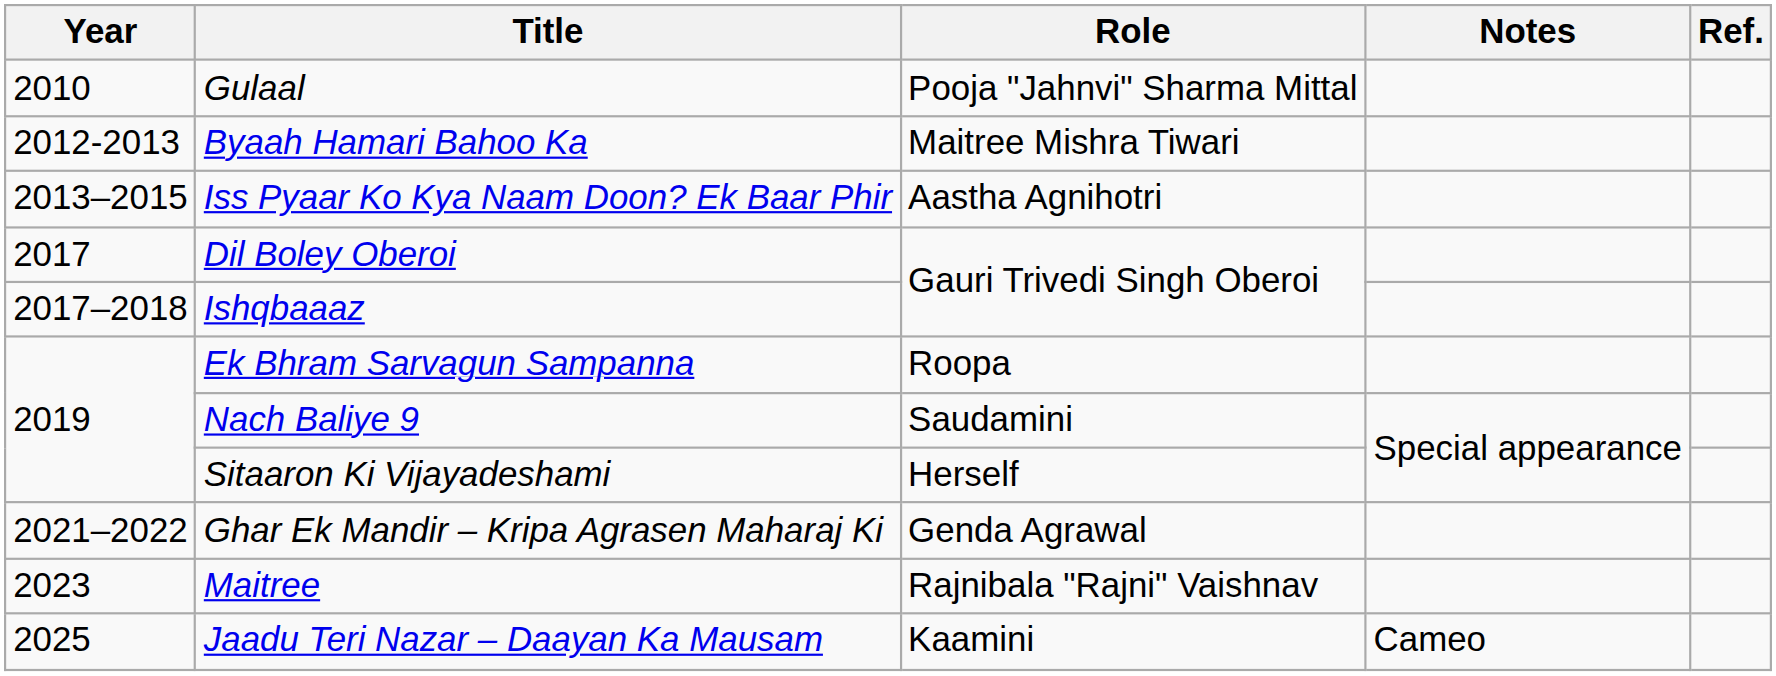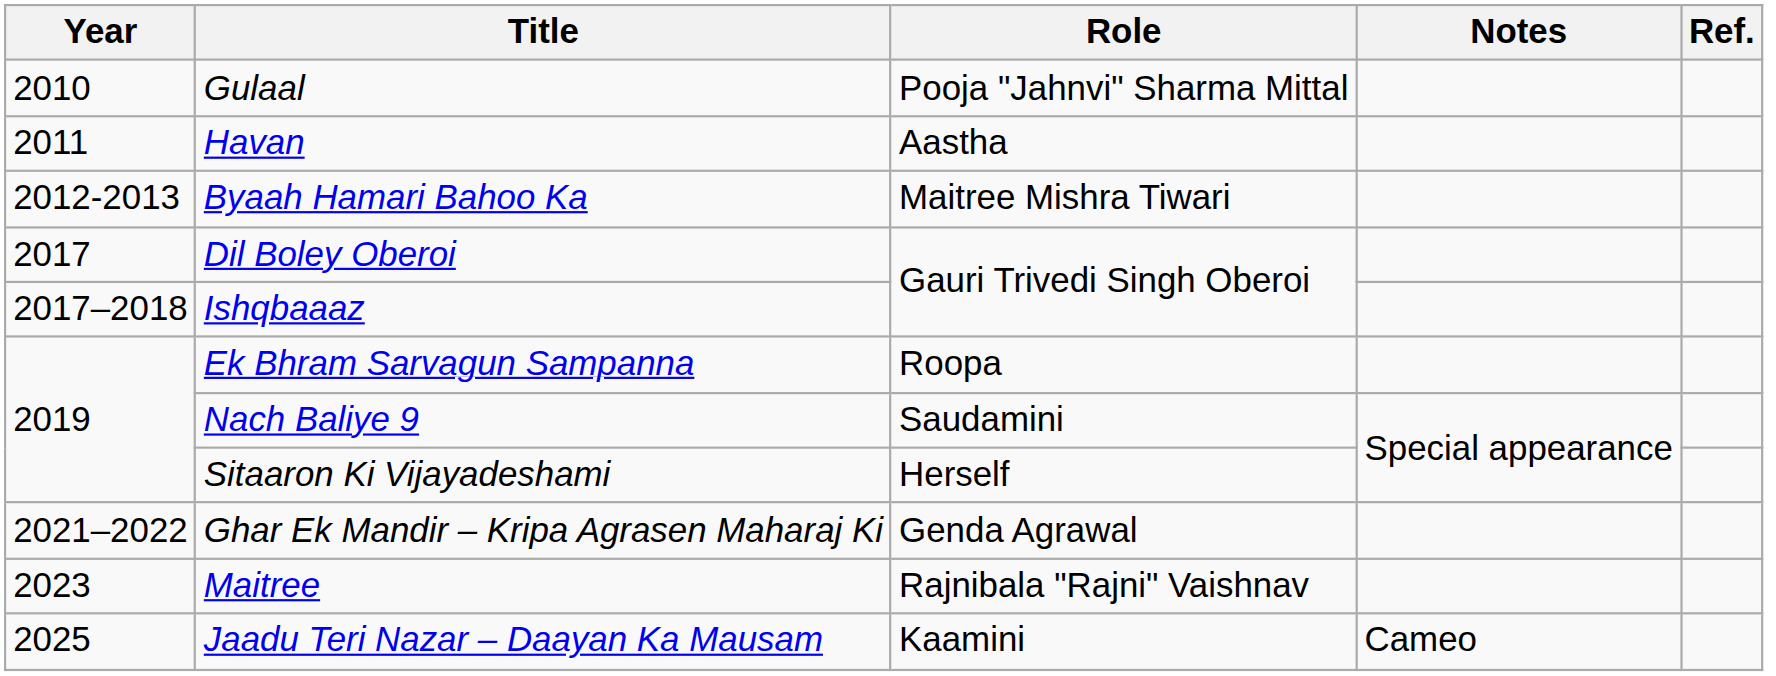 <table class="wikitable sortable">
 <tr>
 <th>Year</th>
 <th>Title</th>
 <th>Role</th>
 <th class="unsortable">Notes</th>
 <th class="unsortable">Ref.</th>
 </tr>
 <tr>
 <td>2010</td>
 <td><em>Gulaal</em></td>
 <td>Pooja "Jahnvi" Sharma Mittal</td>
 <td></td>
 <td></td>
 </tr>
 <tr>
-<td>2012-2013</td>
-<td><em><a href='#'>Byaah Hamari Bahoo Ka</a></em></td>
-<td>Maitree Mishra Tiwari</td>
+<td>2011</td>
+<td><em><a href='#'>Havan</a></em></td>
+<td>Aastha</td>
 <td></td>
 <td></td>
 </tr>
 <tr>
-<td>2013–2015</td>
-<td><em><a href='#'>Iss Pyaar Ko Kya Naam Doon? Ek Baar Phir</a></em></td>
-<td>Aastha Agnihotri</td>
+<td>2012-2013</td>
+<td><em><a href='#'>Byaah Hamari Bahoo Ka</a></em></td>
+<td>Maitree Mishra Tiwari</td>
 <td></td>
 <td></td>
 </tr>
 <tr>
 <td>2017</td>
 <td><em><a href='#'>Dil Boley Oberoi</a></em></td>
 <td rowspan="2">Gauri Trivedi Singh Oberoi</td>
 <td></td>
 <td></td>
 </tr>
 <tr>
 <td>2017–2018</td>
 <td><em><a href='#'>Ishqbaaaz</a></em></td>
 <td></td>
 <td></td>
 </tr>
 <tr>
 <td rowspan="3">2019</td>
 <td><em><a href='#'>Ek Bhram Sarvagun Sampanna</a></em></td>
 <td>Roopa</td>
 <td></td>
 <td></td>
 </tr>
 <tr>
 <td><em><a href='#'>Nach Baliye 9</a></em></td>
 <td>Saudamini</td>
 <td rowspan="2">Special appearance</td>
 <td></td>
 </tr>
 <tr>
 <td><em>Sitaaron Ki Vijayadeshami</em></td>
 <td>Herself</td>
 <td></td>
 </tr>
 <tr>
 <td>2021–2022</td>
 <td><em>Ghar Ek Mandir – Kripa Agrasen Maharaj Ki</em></td>
 <td>Genda Agrawal</td>
 <td></td>
 <td></td>
 </tr>
 <tr>
 <td>2023</td>
 <td><em><a href='#'>Maitree</a></em></td>
 <td>Rajnibala "Rajni" Vaishnav</td>
 <td></td>
 <td></td>
 </tr>
 <tr>
 <td>2025</td>
 <td><em><a href='#'>Jaadu Teri Nazar – Daayan Ka Mausam</a></em></td>
 <td>Kaamini</td>
 <td>Cameo</td>
 <td></td>
 </tr>
 </table>
